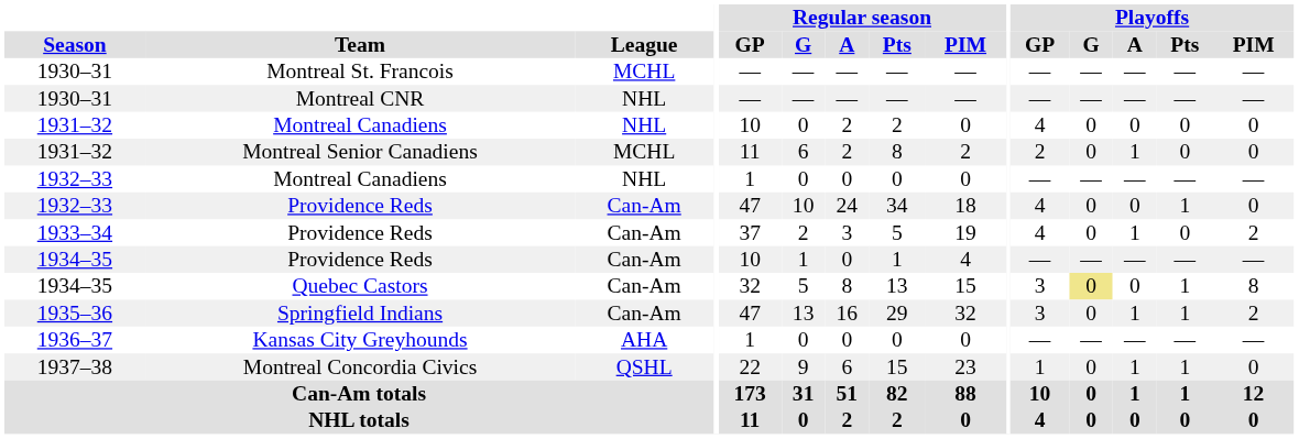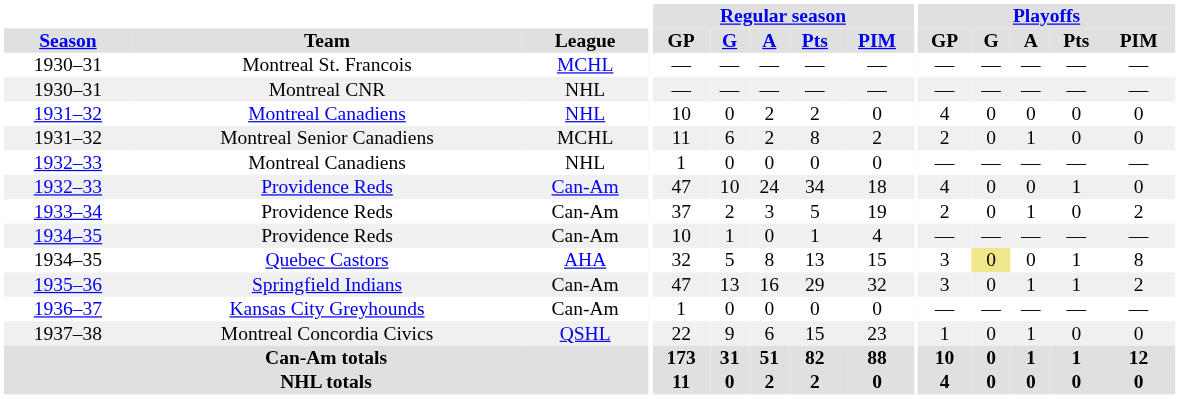 <table border="0" cellpadding="1" cellspacing="0" style="text-align:center; width:60em">
 <tr bgcolor="#e0e0e0">
 <th colspan="3" bgcolor="#ffffff"></th>
 <th rowspan="100" bgcolor="#ffffff"></th>
 <th colspan="5"><a href='#'>Regular season</a></th>
 <th rowspan="100" bgcolor="#ffffff"></th>
 <th colspan="5"><a href='#'>Playoffs</a></th>
 </tr>
 <tr bgcolor="#e0e0e0">
 <th><a href='#'>Season</a></th>
 <th>Team</th>
 <th>League</th>
 <th>GP</th>
 <th><a href='#'>G</a></th>
 <th><a href='#'>A</a></th>
 <th><a href='#'>Pts</a></th>
 <th><a href='#'>PIM</a></th>
 <th>GP</th>
 <th>G</th>
 <th>A</th>
 <th>Pts</th>
 <th>PIM</th>
 </tr>
 <tr>
 <td>1930–31</td>
 <td>Montreal St. Francois</td>
 <td><a href='#'>MCHL</a></td>
 <td>—</td>
 <td>—</td>
 <td>—</td>
 <td>—</td>
 <td>—</td>
 <td>—</td>
 <td>—</td>
 <td>—</td>
 <td>—</td>
 <td>—</td>
 </tr>
 <tr bgcolor="#f0f0f0">
 <td>1930–31</td>
 <td>Montreal CNR</td>
 <td>NHL</td>
 <td>—</td>
 <td>—</td>
 <td>—</td>
 <td>—</td>
 <td>—</td>
 <td>—</td>
 <td>—</td>
 <td>—</td>
 <td>—</td>
 <td>—</td>
 </tr>
 <tr>
 <td><a href='#'>1931–32</a></td>
 <td><a href='#'>Montreal Canadiens</a></td>
 <td><a href='#'>NHL</a></td>
 <td>10</td>
 <td>0</td>
 <td>2</td>
 <td>2</td>
 <td>0</td>
 <td>4</td>
 <td>0</td>
 <td>0</td>
 <td>0</td>
 <td>0</td>
 </tr>
 <tr bgcolor="#f0f0f0">
 <td>1931–32</td>
 <td>Montreal Senior Canadiens</td>
 <td>MCHL</td>
 <td>11</td>
 <td>6</td>
 <td>2</td>
 <td>8</td>
 <td>2</td>
 <td>2</td>
 <td>0</td>
 <td>1</td>
 <td>0</td>
 <td>0</td>
 </tr>
 <tr>
 <td><a href='#'>1932–33</a></td>
 <td>Montreal Canadiens</td>
 <td>NHL</td>
 <td>1</td>
 <td>0</td>
 <td>0</td>
 <td>0</td>
 <td>0</td>
 <td>—</td>
 <td>—</td>
 <td>—</td>
 <td>—</td>
 <td>—</td>
 </tr>
 <tr bgcolor="#f0f0f0">
 <td><a href='#'>1932–33</a></td>
 <td><a href='#'>Providence Reds</a></td>
 <td><a href='#'>Can-Am</a></td>
 <td>47</td>
 <td>10</td>
 <td>24</td>
 <td>34</td>
 <td>18</td>
 <td>4</td>
 <td>0</td>
 <td>0</td>
 <td>1</td>
 <td>0</td>
 </tr>
 <tr>
 <td><a href='#'>1933–34</a></td>
 <td>Providence Reds</td>
 <td>Can-Am</td>
 <td>37</td>
 <td>2</td>
 <td>3</td>
 <td>5</td>
 <td>19</td>
-<td>4</td>
+<td>2</td>
 <td>0</td>
 <td>1</td>
 <td>0</td>
 <td>2</td>
 </tr>
 <tr bgcolor="#f0f0f0">
 <td><a href='#'>1934–35</a></td>
 <td>Providence Reds</td>
 <td>Can-Am</td>
 <td>10</td>
 <td>1</td>
 <td>0</td>
 <td>1</td>
 <td>4</td>
 <td>—</td>
 <td>—</td>
 <td>—</td>
 <td>—</td>
 <td>—</td>
 </tr>
 <tr>
 <td>1934–35</td>
 <td><a href='#'>Quebec Castors</a></td>
-<td>Can-Am</td>
+<td><a href='#'>AHA</a></td>
 <td>32</td>
 <td>5</td>
 <td>8</td>
 <td>13</td>
 <td>15</td>
 <td>3</td>
 <td style="background: khaki;">0</td>
 <td>0</td>
 <td>1</td>
 <td>8</td>
 </tr>
 <tr bgcolor="#f0f0f0">
 <td><a href='#'>1935–36</a></td>
 <td><a href='#'>Springfield Indians</a></td>
 <td>Can-Am</td>
 <td>47</td>
 <td>13</td>
 <td>16</td>
 <td>29</td>
 <td>32</td>
 <td>3</td>
 <td>0</td>
 <td>1</td>
 <td>1</td>
 <td>2</td>
 </tr>
 <tr>
 <td><a href='#'>1936–37</a></td>
 <td><a href='#'>Kansas City Greyhounds</a></td>
-<td><a href='#'>AHA</a></td>
+<td>Can-Am</td>
 <td>1</td>
 <td>0</td>
 <td>0</td>
 <td>0</td>
 <td>0</td>
 <td>—</td>
 <td>—</td>
 <td>—</td>
 <td>—</td>
 <td>—</td>
 </tr>
 <tr bgcolor="#f0f0f0">
 <td>1937–38</td>
 <td>Montreal Concordia Civics</td>
 <td><a href='#'>QSHL</a></td>
 <td>22</td>
 <td>9</td>
 <td>6</td>
 <td>15</td>
 <td>23</td>
 <td>1</td>
 <td>0</td>
 <td>1</td>
-<td>1</td>
+<td>0</td>
 <td>0</td>
 </tr>
 <tr bgcolor="#e0e0e0">
 <th colspan="3">Can-Am totals</th>
 <th>173</th>
 <th>31</th>
 <th>51</th>
 <th>82</th>
 <th>88</th>
 <th>10</th>
 <th>0</th>
 <th>1</th>
 <th>1</th>
 <th>12</th>
 </tr>
 <tr bgcolor="#e0e0e0">
 <th colspan="3">NHL totals</th>
 <th>11</th>
 <th>0</th>
 <th>2</th>
 <th>2</th>
 <th>0</th>
 <th>4</th>
 <th>0</th>
 <th>0</th>
 <th>0</th>
 <th>0</th>
 </tr>
 </table>
